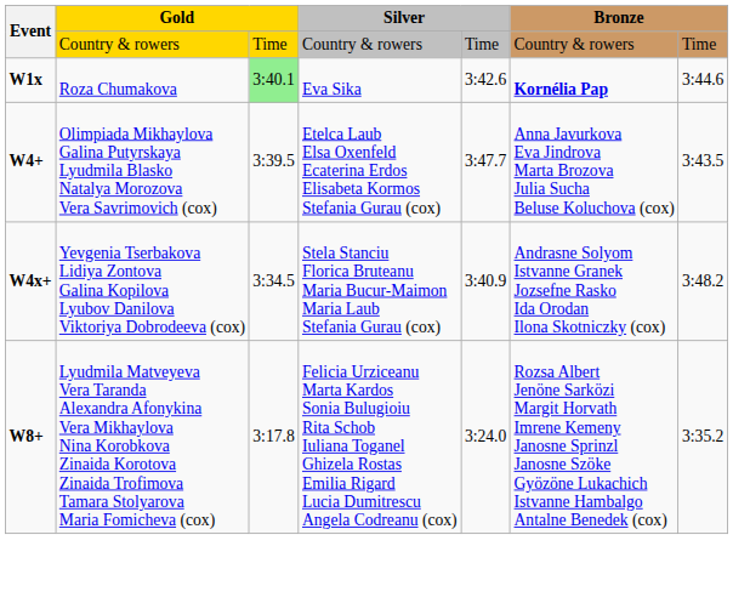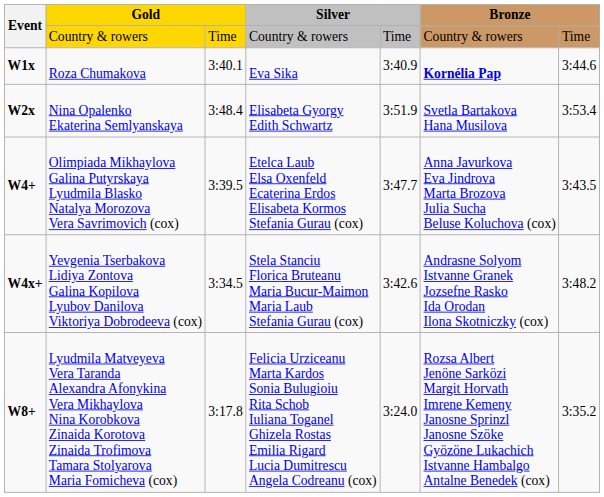 <table class="wikitable">
 <tr>
 <th rowspan="2">Event</th>
 <th colspan="2" style="background:gold;">Gold</th>
 <th colspan="2" style="background:silver;">Silver</th>
 <th colspan="2" style="background:#c96;">Bronze</th>
 </tr>
 <tr>
 <td style="background:gold;">Country & rowers</td>
 <td style="background:gold;">Time</td>
 <td style="background:silver;">Country & rowers</td>
 <td style="background:silver;">Time</td>
 <td style="background:#c96;">Country & rowers</td>
 <td style="background:#c96;">Time</td>
 </tr>
 <tr>
 <td><strong>W1x</strong></td>
 <td> <br> <a href='#'>Roza Chumakova</a></td>
-<td style="background: lightgreen;">3:40.1</td>
+<td>3:40.1</td>
 <td> <br> <a href='#'>Eva Sika</a></td>
-<td>3:42.6</td>
+<td>3:40.9</td>
 <td><strong> <br> <a href='#'>Kornélia Pap</a></strong></td>
 <td>3:44.6</td>
+</tr>
+<tr>
+<td><strong>W2x</strong></td>
+<td> <br> <a href='#'>Nina Opalenko</a> <br> <a href='#'>Ekaterina Semlyanskaya</a></td>
+<td>3:48.4</td>
+<td> <br> <a href='#'>Elisabeta Gyorgy</a> <br> <a href='#'>Edith Schwartz</a></td>
+<td>3:51.9</td>
+<td> <br> <a href='#'>Svetla Bartakova</a> <br> <a href='#'>Hana Musilova</a></td>
+<td>3:53.4</td>
 </tr>
 <tr>
 <td><strong> W4+</strong></td>
 <td> <br> <a href='#'>Olimpiada Mikhaylova</a> <br> <a href='#'>Galina Putyrskaya</a> <br> <a href='#'>Lyudmila Blasko</a> <br> <a href='#'>Natalya Morozova</a> <br> <a href='#'>Vera Savrimovich</a> (cox)</td>
 <td>3:39.5</td>
 <td> <br> <a href='#'>Etelca Laub</a> <br> <a href='#'>Elsa Oxenfeld</a> <br> <a href='#'>Ecaterina Erdos</a> <br> <a href='#'>Elisabeta Kormos</a> <br> <a href='#'>Stefania Gurau</a> (cox)</td>
 <td>3:47.7</td>
 <td> <br> <a href='#'>Anna Javurkova</a> <br> <a href='#'>Eva Jindrova</a> <br> <a href='#'>Marta Brozova</a> <br> <a href='#'>Julia Sucha</a> <br> <a href='#'>Beluse Koluchova</a> (cox)</td>
 <td>3:43.5</td>
 </tr>
 <tr>
 <td><strong>W4x+</strong></td>
 <td> <br> <a href='#'>Yevgenia Tserbakova</a> <br> <a href='#'>Lidiya Zontova</a> <br> <a href='#'>Galina Kopilova</a> <br> <a href='#'>Lyubov Danilova</a> <br> <a href='#'>Viktoriya Dobrodeeva</a> (cox)</td>
 <td>3:34.5</td>
 <td> <br> <a href='#'>Stela Stanciu</a> <br> <a href='#'>Florica Bruteanu</a> <br> <a href='#'>Maria Bucur-Maimon</a> <br> <a href='#'>Maria Laub</a> <br> <a href='#'>Stefania Gurau</a> (cox)</td>
-<td>3:40.9</td>
+<td>3:42.6</td>
 <td> <br> <a href='#'>Andrasne Solyom</a> <br> <a href='#'>Istvanne Granek</a> <br> <a href='#'>Jozsefne Rasko</a> <br> <a href='#'>Ida Orodan</a> <br> <a href='#'>Ilona Skotniczky</a> (cox)</td>
 <td>3:48.2</td>
 </tr>
 <tr>
 <td><strong>W8+</strong></td>
 <td> <br> <a href='#'>Lyudmila Matveyeva</a> <br> <a href='#'>Vera Taranda</a> <br> <a href='#'>Alexandra Afonykina</a> <br> <a href='#'>Vera Mikhaylova</a> <br> <a href='#'>Nina Korobkova</a> <br> <a href='#'>Zinaida Korotova</a> <br> <a href='#'>Zinaida Trofimova</a> <br> <a href='#'>Tamara Stolyarova</a> <br> <a href='#'>Maria Fomicheva</a> (cox)</td>
 <td>3:17.8</td>
 <td> <br> <a href='#'>Felicia Urziceanu</a> <br> <a href='#'>Marta Kardos</a> <br> <a href='#'>Sonia Bulugioiu</a> <br> <a href='#'>Rita Schob</a> <br> <a href='#'>Iuliana Toganel</a> <br> <a href='#'>Ghizela Rostas</a> <br> <a href='#'>Emilia Rigard</a> <br> <a href='#'>Lucia Dumitrescu</a> <br> <a href='#'>Angela Codreanu</a> (cox)</td>
 <td>3:24.0</td>
 <td> <br> <a href='#'>Rozsa Albert</a> <br> <a href='#'>Jenöne Sarközi</a> <br> <a href='#'>Margit Horvath</a> <br> <a href='#'>Imrene Kemeny</a> <br> <a href='#'>Janosne Sprinzl</a> <br> <a href='#'>Janosne Szöke</a> <br> <a href='#'>Gyözöne Lukachich</a> <br> <a href='#'>Istvanne Hambalgo</a> <br> <a href='#'>Antalne Benedek</a> (cox)</td>
 <td>3:35.2</td>
 </tr>
 </table>
